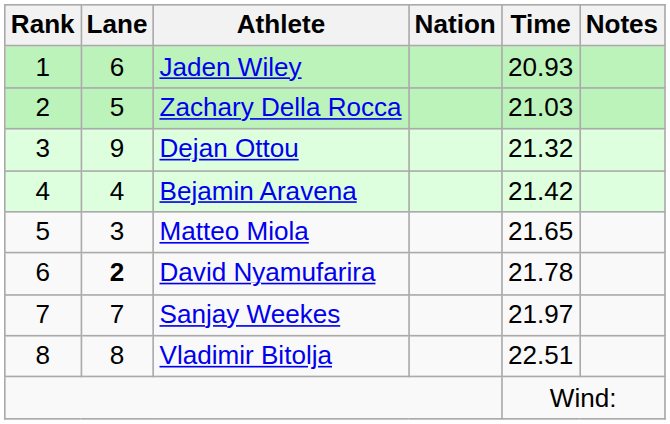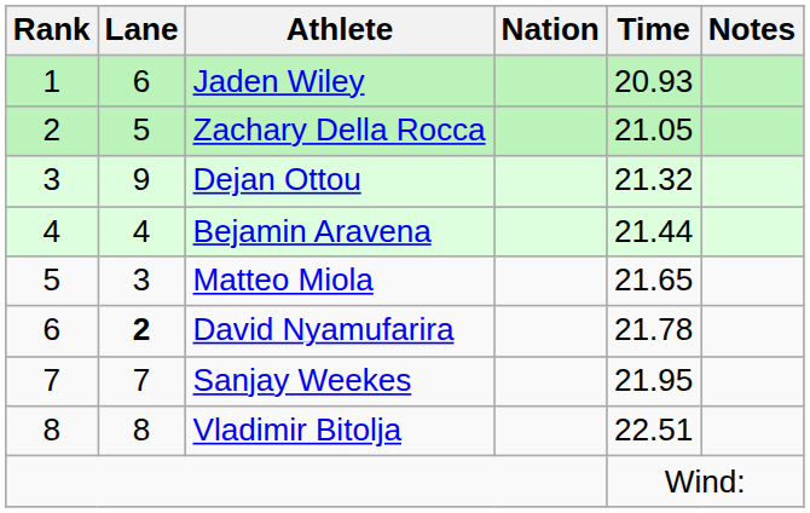 <table class="wikitable sortable" style="text-align:center;width: 65%;">
 <tr>
 <th scope="col" style="width: 10px;">Rank</th>
 <th scope="col" style="width: 10px;">Lane</th>
 <th scope="col">Athlete</th>
 <th scope="col">Nation</th>
 <th scope="col">Time</th>
 <th scope="col">Notes</th>
 </tr>
 <tr bgcolor=bbf3bb>
 <td>1</td>
 <td>6</td>
 <td align=left><a href='#'>Jaden Wiley</a></td>
 <td align=left></td>
 <td>20.93</td>
 <td></td>
 </tr>
 <tr bgcolor=bbf3bb>
 <td>2</td>
 <td>5</td>
 <td align=left><a href='#'>Zachary Della Rocca</a></td>
 <td align=left></td>
-<td>21.03</td>
+<td>21.05</td>
 <td></td>
 </tr>
 <tr bgcolor=ddffdd>
 <td>3</td>
 <td>9</td>
 <td align=left><a href='#'>Dejan Ottou</a></td>
 <td align=left></td>
 <td>21.32</td>
 <td></td>
 </tr>
 <tr bgcolor=ddffdd>
 <td>4</td>
 <td>4</td>
 <td align=left><a href='#'>Bejamin Aravena</a></td>
 <td align=left></td>
-<td>21.42</td>
+<td>21.44</td>
 <td></td>
 </tr>
 <tr>
 <td>5</td>
 <td>3</td>
 <td align=left><a href='#'>Matteo Miola</a></td>
 <td align=left></td>
 <td>21.65</td>
 <td></td>
 </tr>
 <tr>
 <td>6</td>
 <td><strong>2</strong></td>
 <td align=left><a href='#'>David Nyamufarira</a></td>
 <td align=left></td>
 <td>21.78</td>
 <td></td>
 </tr>
 <tr>
 <td>7</td>
 <td>7</td>
 <td align=left><a href='#'>Sanjay Weekes</a></td>
 <td align=left></td>
-<td>21.97</td>
+<td>21.95</td>
 <td></td>
 </tr>
 <tr>
 <td>8</td>
 <td>8</td>
 <td align=left><a href='#'>Vladimir Bitolja</a></td>
 <td align=left></td>
 <td>22.51</td>
 <td></td>
 </tr>
 <tr class="sortbottom">
 <td colspan="4"></td>
 <td colspan="2">Wind: </td>
 </tr>
 </table>
